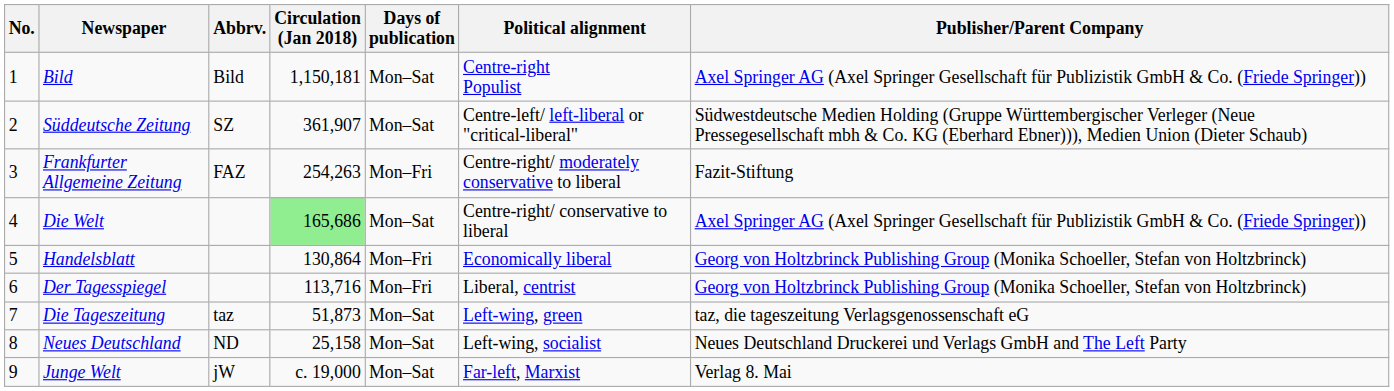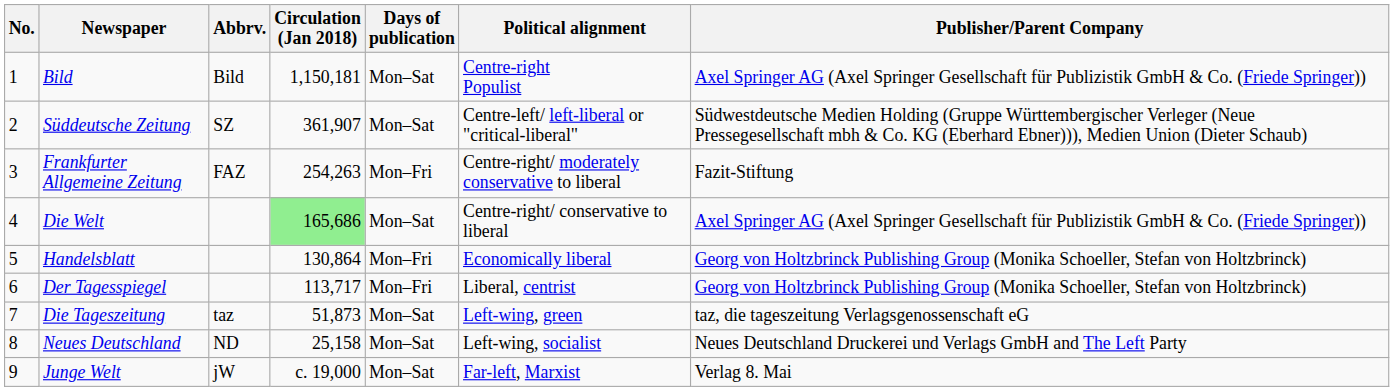 <table class="wikitable sortable sort-under-center">
 <tr>
 <th>No.</th>
 <th>Newspaper</th>
 <th>Abbrv.</th>
 <th>Circulation<br>(Jan 2018)</th>
 <th>Days of<br>publication</th>
 <th>Political alignment</th>
 <th>Publisher/Parent Company</th>
 </tr>
 <tr>
 <td>1</td>
 <td><em><a href='#'>Bild</a></em></td>
 <td>Bild</td>
 <td style="text-align: right;">1,150,181</td>
 <td>Mon–Sat</td>
 <td><a href='#'>Centre-right</a><br><a href='#'>Populist</a></td>
 <td><a href='#'>Axel Springer AG</a> (Axel Springer Gesellschaft für Publizistik GmbH & Co. (<a href='#'>Friede Springer</a>))</td>
 </tr>
 <tr>
 <td>2</td>
 <td><em><a href='#'>Süddeutsche Zeitung</a></em></td>
 <td>SZ</td>
 <td style="text-align: right;">361,907</td>
 <td>Mon–Sat</td>
 <td>Centre-left/ <a href='#'>left-liberal</a> or "critical-liberal"</td>
 <td>Südwestdeutsche Medien Holding (Gruppe Württembergischer Verleger (Neue Pressegesellschaft mbh & Co. KG (Eberhard Ebner))), Medien Union (Dieter Schaub)</td>
 </tr>
 <tr>
 <td>3</td>
 <td><em><a href='#'>Frankfurter Allgemeine Zeitung</a></em></td>
 <td>FAZ</td>
 <td style="text-align: right;">254,263</td>
 <td>Mon–Fri</td>
 <td>Centre-right/ <a href='#'>moderately conservative</a> to liberal</td>
 <td>Fazit-Stiftung</td>
 </tr>
 <tr>
 <td>4</td>
 <td><em><a href='#'>Die Welt</a></em></td>
 <td></td>
 <td style="background: lightgreen; text-align: right;">165,686</td>
 <td>Mon–Sat</td>
 <td>Centre-right/ conservative to liberal</td>
 <td><a href='#'>Axel Springer AG</a> (Axel Springer Gesellschaft für Publizistik GmbH & Co. (<a href='#'>Friede Springer</a>))</td>
 </tr>
 <tr>
 <td>5</td>
 <td><em><a href='#'>Handelsblatt</a></em></td>
 <td></td>
 <td style="text-align: right;">130,864</td>
 <td>Mon–Fri</td>
 <td><a href='#'>Economically liberal</a></td>
 <td><a href='#'>Georg von Holtzbrinck Publishing Group</a> (Monika Schoeller, Stefan von Holtzbrinck)</td>
 </tr>
 <tr>
 <td>6</td>
 <td><em><a href='#'>Der Tagesspiegel</a></em></td>
 <td></td>
-<td style="text-align: right;">113,716</td>
+<td style="text-align: right;">113,717</td>
 <td>Mon–Fri</td>
 <td>Liberal, <a href='#'>centrist</a></td>
 <td><a href='#'>Georg von Holtzbrinck Publishing Group</a> (Monika Schoeller, Stefan von Holtzbrinck)</td>
 </tr>
 <tr>
 <td>7</td>
 <td><em><a href='#'>Die Tageszeitung</a></em></td>
 <td>taz</td>
 <td style="text-align: right;">51,873</td>
 <td>Mon–Sat</td>
 <td><a href='#'>Left-wing</a>, <a href='#'>green</a></td>
 <td>taz, die tageszeitung Verlagsgenossenschaft eG</td>
 </tr>
 <tr>
 <td>8</td>
 <td><em><a href='#'>Neues Deutschland</a></em></td>
 <td>ND</td>
 <td style="text-align: right;">25,158</td>
 <td>Mon–Sat</td>
 <td>Left-wing, <a href='#'>socialist</a></td>
 <td>Neues Deutschland Druckerei und Verlags GmbH and <a href='#'>The Left</a> Party</td>
 </tr>
 <tr>
 <td>9</td>
 <td><em><a href='#'>Junge Welt</a></em></td>
 <td>jW</td>
 <td style="text-align: right;">c. 19,000</td>
 <td>Mon–Sat</td>
 <td><a href='#'>Far-left</a>, <a href='#'>Marxist</a></td>
 <td>Verlag 8. Mai</td>
 </tr>
 </table>
